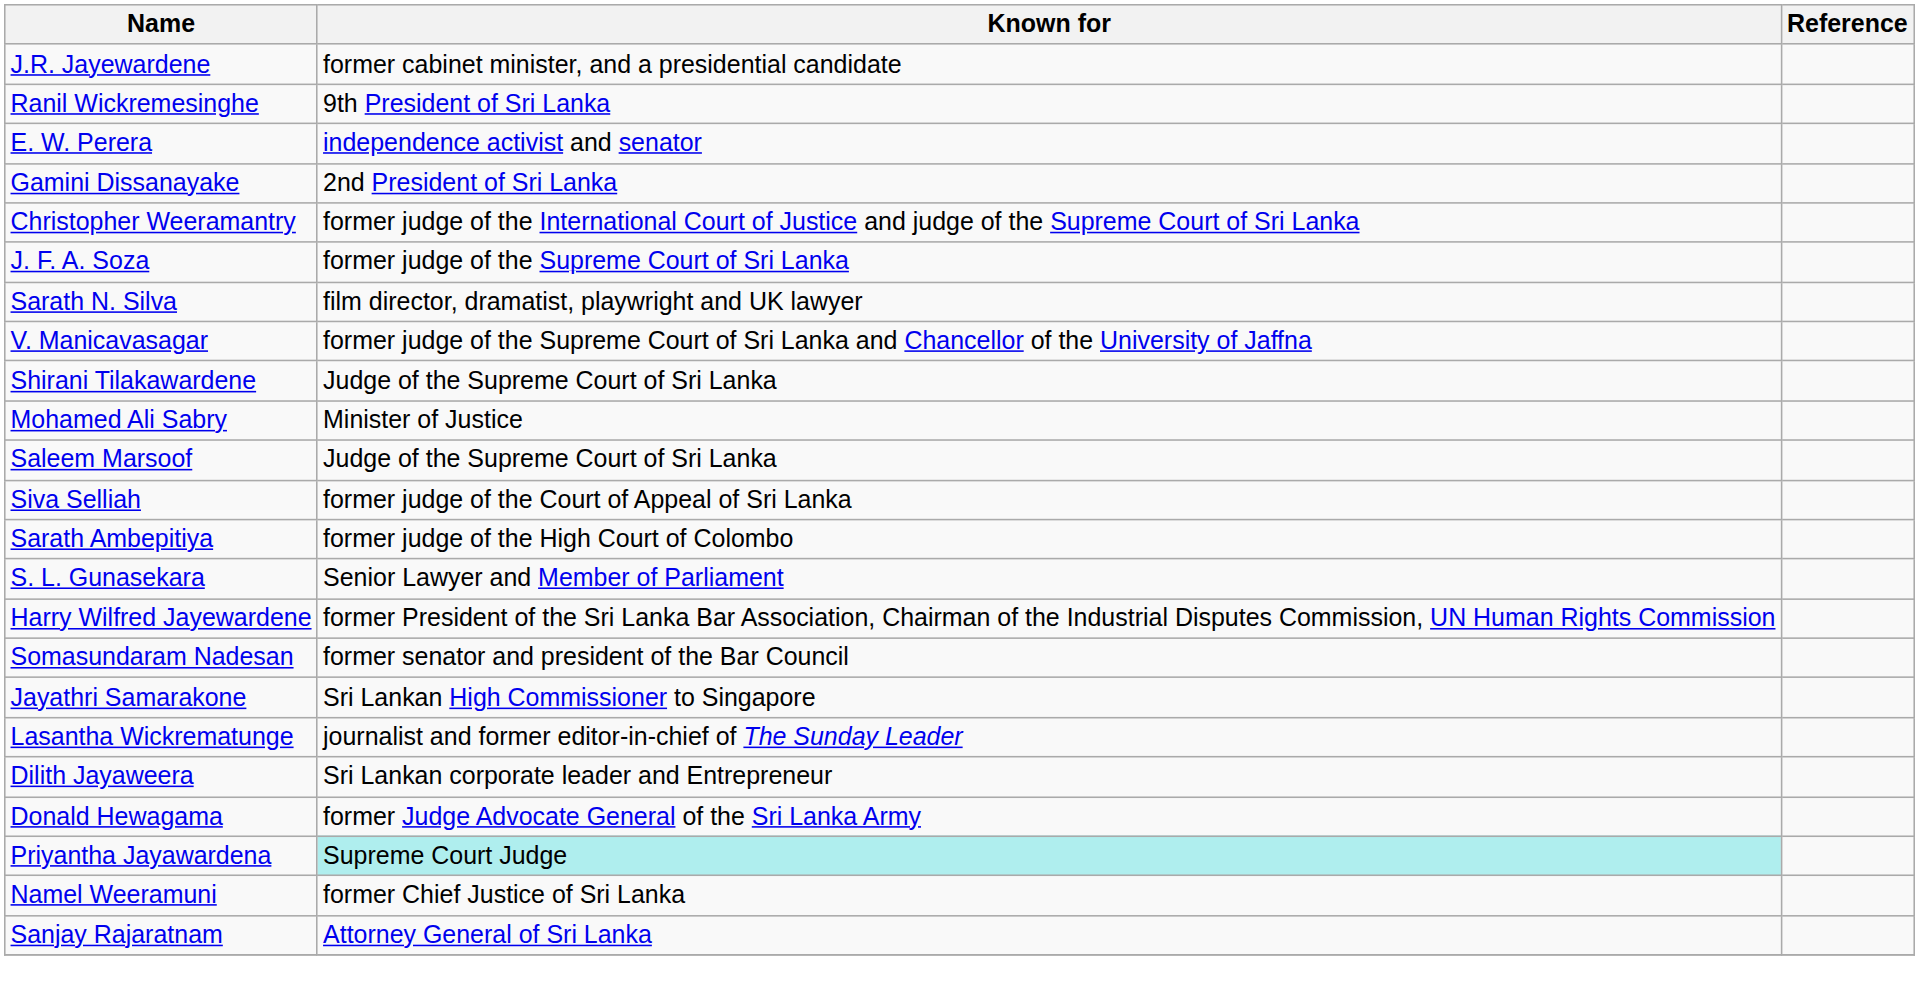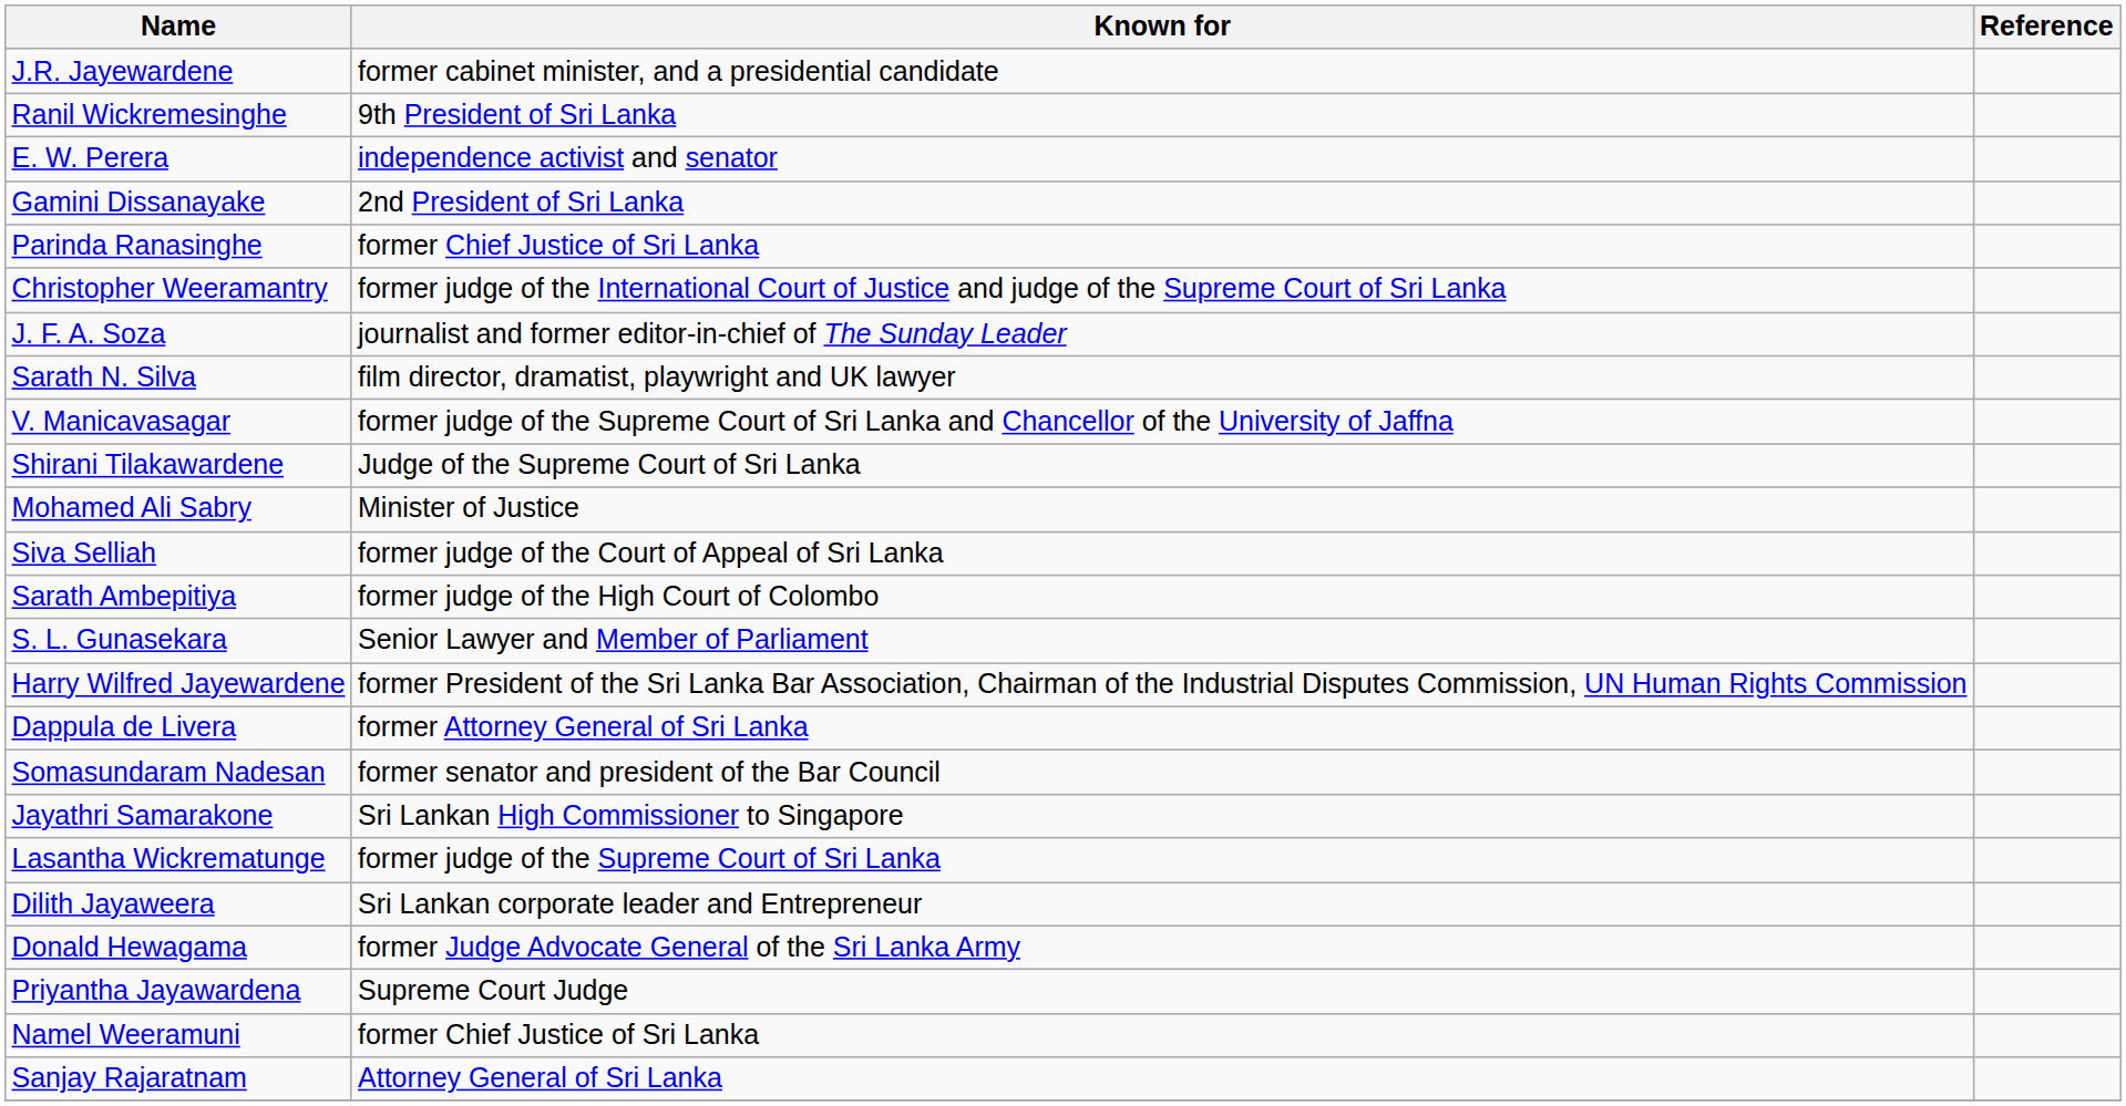 <table class="wikitable sortable">
 <tr>
 <th>Name</th>
 <th class="unsortable">Known for</th>
 <th class="unsortable">Reference</th>
 </tr>
 <tr>
 <td><a href='#'>J.R. Jayewardene</a></td>
 <td>former cabinet minister, and a presidential candidate</td>
 <td></td>
 </tr>
 <tr>
 <td><a href='#'>Ranil Wickremesinghe</a></td>
 <td>9th <a href='#'>President of Sri Lanka</a></td>
 <td></td>
 </tr>
 <tr>
 <td><a href='#'>E. W. Perera</a></td>
 <td><a href='#'>independence activist</a> and <a href='#'>senator</a></td>
 <td></td>
 </tr>
 <tr>
 <td><a href='#'>Gamini Dissanayake</a></td>
 <td>2nd <a href='#'>President of Sri Lanka</a></td>
 <td></td>
 </tr>
 <tr>
+<td><a href='#'>Parinda Ranasinghe</a></td>
+<td>former <a href='#'>Chief Justice of Sri Lanka</a></td>
+<td></td>
+</tr>
+<tr>
 <td><a href='#'>Christopher Weeramantry</a></td>
 <td>former judge of the <a href='#'>International Court of Justice</a> and judge of the <a href='#'>Supreme Court of Sri Lanka</a></td>
 <td></td>
 </tr>
 <tr>
 <td><a href='#'>J. F. A. Soza</a></td>
-<td>former judge of the <a href='#'>Supreme Court of Sri Lanka</a></td>
+<td>journalist and former editor-in-chief of <em><a href='#'>The Sunday Leader</a></em></td>
 <td></td>
 </tr>
 <tr>
 <td><a href='#'>Sarath N. Silva</a></td>
 <td>film director, dramatist, playwright and UK lawyer</td>
 <td></td>
 </tr>
 <tr>
 <td><a href='#'>V. Manicavasagar</a></td>
 <td>former judge of the Supreme Court of Sri Lanka and <a href='#'>Chancellor</a> of the <a href='#'>University of Jaffna</a></td>
 <td></td>
 </tr>
 <tr>
 <td><a href='#'>Shirani Tilakawardene</a></td>
 <td>Judge of the Supreme Court of Sri Lanka</td>
 <td></td>
 </tr>
 <tr>
 <td><a href='#'>Mohamed Ali Sabry</a></td>
 <td>Minister of Justice</td>
 <td></td>
 </tr>
 <tr>
-<td><a href='#'>Saleem Marsoof</a></td>
-<td>Judge of the Supreme Court of Sri Lanka</td>
-<td></td>
-</tr>
-<tr>
 <td><a href='#'>Siva Selliah</a></td>
 <td>former judge of the Court of Appeal of Sri Lanka</td>
 <td></td>
 </tr>
 <tr>
 <td><a href='#'>Sarath Ambepitiya</a></td>
 <td>former judge of the High Court of Colombo</td>
 <td></td>
 </tr>
 <tr>
 <td><a href='#'>S. L. Gunasekara</a></td>
 <td>Senior Lawyer and <a href='#'>Member of Parliament</a></td>
 <td></td>
 </tr>
 <tr>
 <td><a href='#'>Harry Wilfred Jayewardene</a></td>
 <td>former President of the Sri Lanka Bar Association, Chairman of the Industrial Disputes Commission, <a href='#'>UN Human Rights Commission</a></td>
 <td></td>
 </tr>
 <tr>
+<td><a href='#'>Dappula de Livera</a></td>
+<td>former <a href='#'>Attorney General of Sri Lanka</a></td>
+<td></td>
+</tr>
+<tr>
 <td><a href='#'>Somasundaram Nadesan</a></td>
 <td>former senator and president of the Bar Council</td>
 <td></td>
 </tr>
 <tr>
 <td><a href='#'>Jayathri Samarakone</a></td>
 <td>Sri Lankan <a href='#'>High Commissioner</a>  to Singapore</td>
 <td></td>
 </tr>
 <tr>
 <td><a href='#'>Lasantha Wickrematunge</a></td>
-<td>journalist and former editor-in-chief of <em><a href='#'>The Sunday Leader</a></em></td>
+<td>former judge of the <a href='#'>Supreme Court of Sri Lanka</a></td>
 <td></td>
 </tr>
 <tr>
 <td><a href='#'>Dilith Jayaweera</a></td>
 <td>Sri Lankan corporate leader and Entrepreneur</td>
 <td></td>
 </tr>
 <tr>
 <td><a href='#'>Donald Hewagama</a></td>
 <td>former <a href='#'>Judge Advocate General</a> of the <a href='#'>Sri Lanka Army</a></td>
 <td></td>
 </tr>
 <tr>
 <td><a href='#'>Priyantha Jayawardena</a></td>
-<td style="background: paleturquoise;">Supreme Court Judge</td>
+<td>Supreme Court Judge</td>
 <td></td>
 </tr>
 <tr>
 <td><a href='#'>Namel Weeramuni</a></td>
 <td>former Chief Justice of Sri Lanka</td>
 <td></td>
 </tr>
 <tr>
 <td><a href='#'>Sanjay Rajaratnam</a></td>
 <td><a href='#'>Attorney General of Sri Lanka</a></td>
 <td></td>
 </tr>
 <tr>
 </tr>
 </table>
